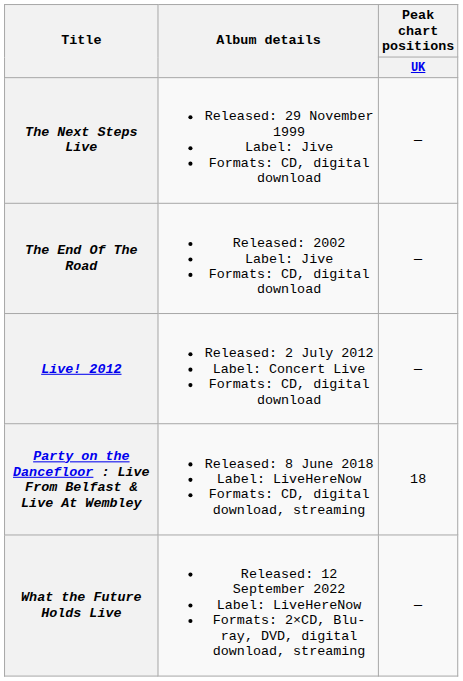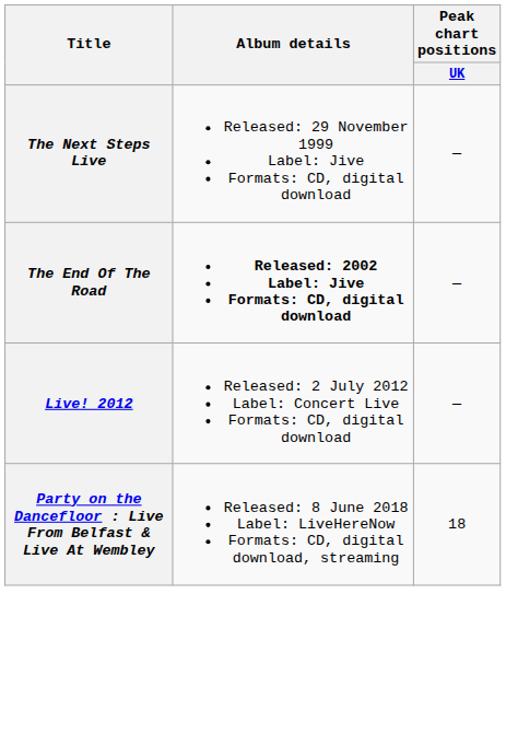 <table class="wikitable plainrowheaders" style="text-align:center;" border="1">
 <tr>
 <th scope="col" rowspan="2" style="width:11em;">Title</th>
 <th scope="col" rowspan="2" style="width:16em;">Album details</th>
 <th scope="col" colspan="1">Peak chart positions</th>
 </tr>
 <tr>
 <th scope="col" style="width:2.5em;font-size:90%;"><a href='#'>UK</a><br></th>
 </tr>
 <tr>
 <th scope="row"><em>The Next Steps Live</em></th>
 <td><br><ul><li>Released: 29 November 1999</li><li>Label: Jive</li><li>Formats: CD, digital download</li></ul></td>
 <td>—</td>
 </tr>
 <tr>
 <th scope="row"><em>The End Of The Road</em></th>
-<td><br><ul><li>Released: 2002</li><li>Label: Jive</li><li>Formats: CD, digital download</li></ul></td>
+<td><strong><br><ul><li>Released: 2002</li><li>Label: Jive</li><li>Formats: CD, digital download</li></ul></strong></td>
 <td>—</td>
 </tr>
 <tr>
 <th scope="row"><em><a href='#'>Live! 2012</a></em></th>
 <td><br><ul><li>Released: 2 July 2012</li><li>Label: Concert Live</li><li>Formats: CD, digital download</li></ul></td>
 <td>—</td>
 </tr>
 <tr>
 <th scope="row"><em><a href='#'>Party on the Dancefloor</a> : Live From Belfast & Live At Wembley</em></th>
 <td><br><ul><li>Released: 8 June 2018</li><li>Label: LiveHereNow</li><li>Formats: CD, digital download, streaming</li></ul></td>
 <td>18</td>
 </tr>
-<tr>
-<th scope="row"><em>What the Future Holds Live</em></th>
-<td><br><ul><li>Released: 12 September 2022</li><li>Label: LiveHereNow</li><li>Formats: 2×CD, Blu-ray, DVD, digital download, streaming</li></ul></td>
-<td>—</td>
-</tr>
 </table>
